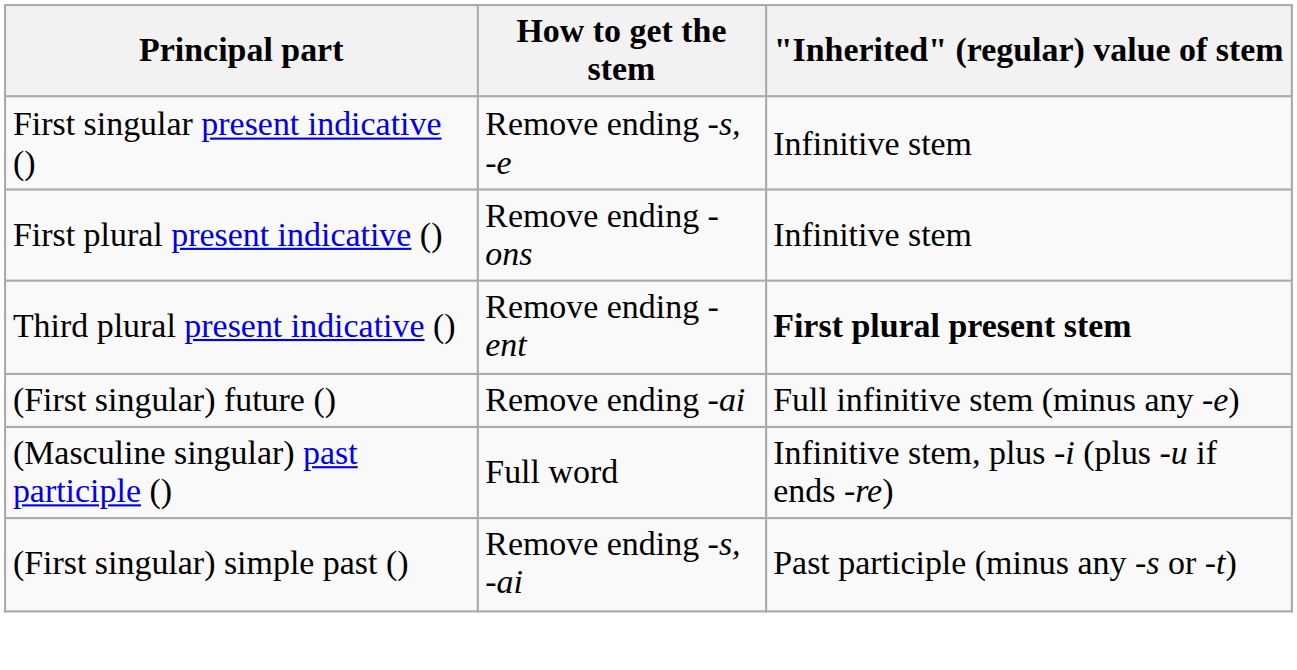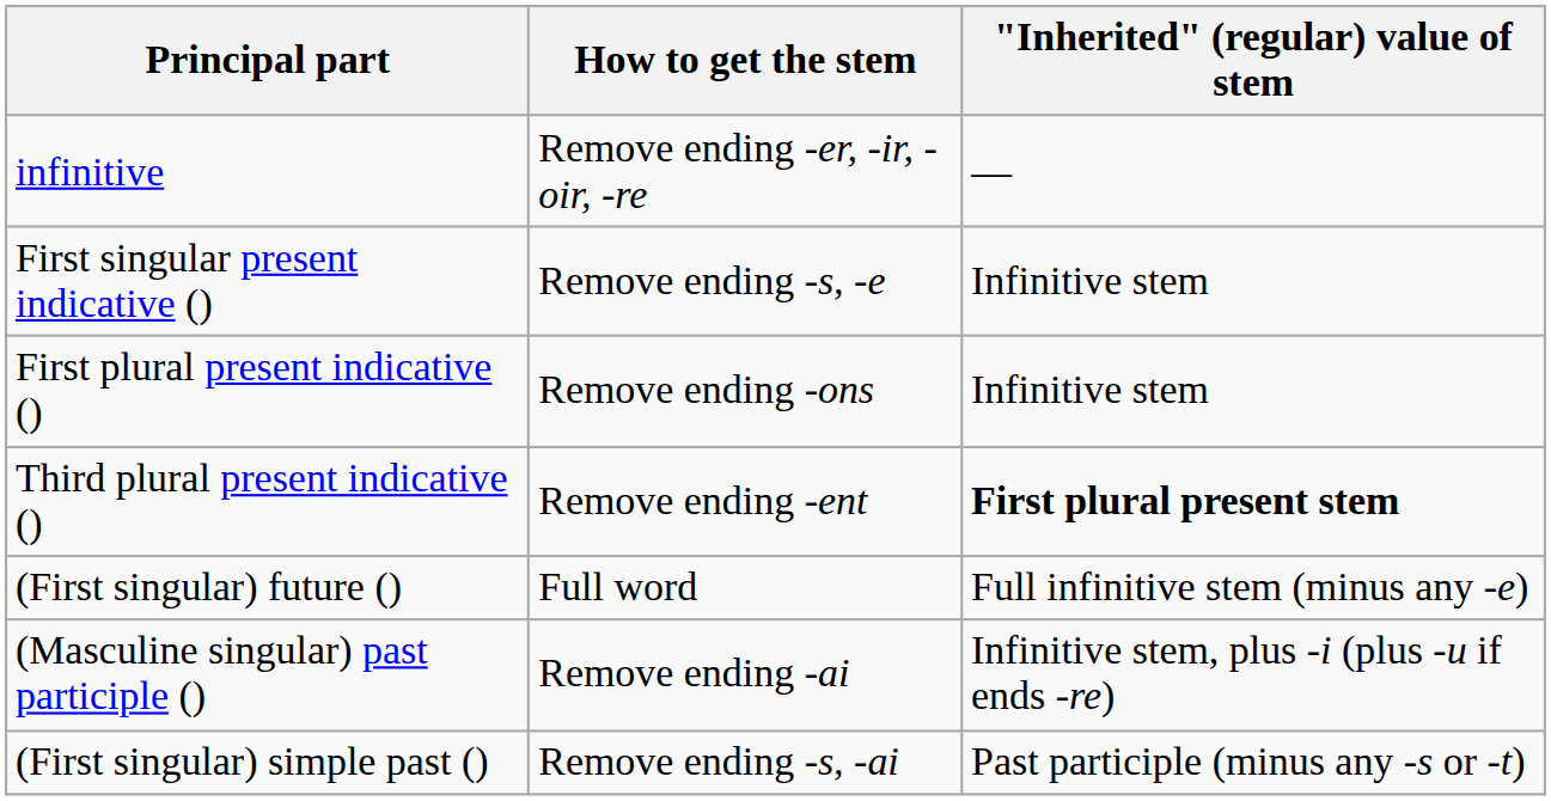 <table class="wikitable">
 <tr>
 <th>Principal part</th>
 <th>How to get the stem</th>
 <th>"Inherited" (regular) value of stem</th>
+</tr>
+<tr>
+<td><a href='#'>infinitive</a></td>
+<td>Remove ending <em>-er, -ir, -oir, -re</em></td>
+<td>—</td>
 </tr>
 <tr>
 <td>First singular <a href='#'>present indicative</a> ()</td>
 <td>Remove ending <em>-s, -e</em></td>
 <td>Infinitive stem</td>
 </tr>
 <tr>
 <td>First plural <a href='#'>present indicative</a> ()</td>
 <td>Remove ending <em>-ons</em></td>
 <td>Infinitive stem</td>
 </tr>
 <tr>
 <td>Third plural <a href='#'>present indicative</a> ()</td>
 <td>Remove ending <em>-ent</em></td>
 <td><strong>First plural present stem</strong></td>
 </tr>
 <tr>
 <td>(First singular) future ()</td>
-<td>Remove ending <em>-ai</em></td>
+<td>Full word</td>
 <td>Full infinitive stem (minus any <em>-e</em>)</td>
 </tr>
 <tr>
 <td>(Masculine singular) <a href='#'>past participle</a> ()</td>
-<td>Full word</td>
+<td>Remove ending <em>-ai</em></td>
 <td>Infinitive stem, plus <em>-i</em> (plus <em>-u</em> if ends <em>-re</em>)</td>
 </tr>
 <tr>
 <td>(First singular) simple past ()</td>
 <td>Remove ending <em>-s, -ai</em></td>
 <td>Past participle (minus any <em>-s</em> or <em>-t</em>)</td>
 </tr>
 </table>
